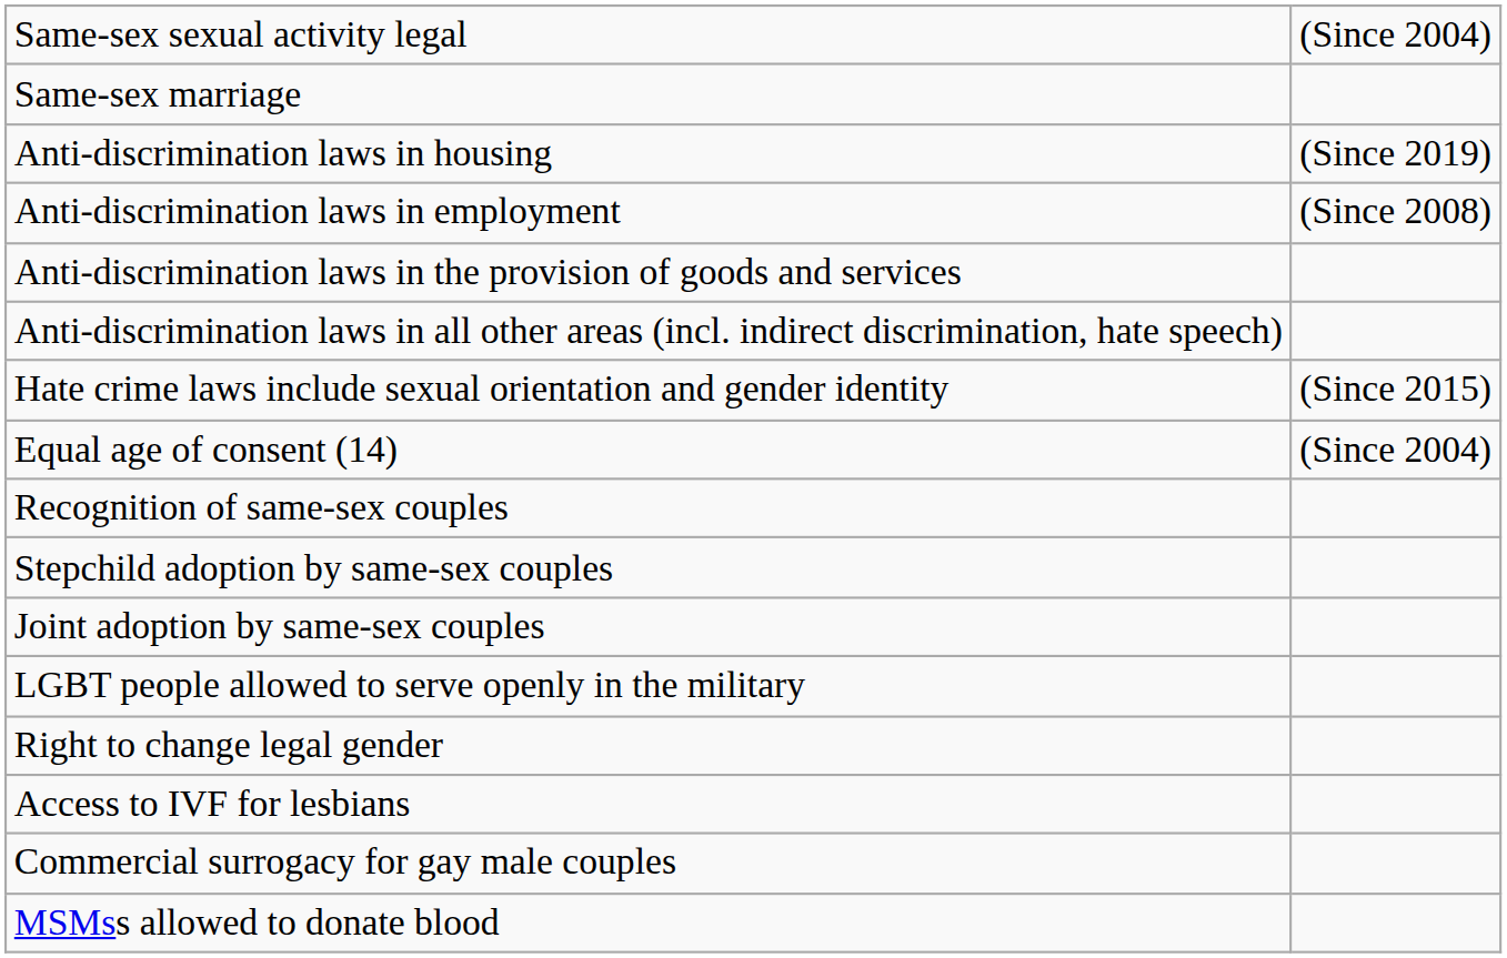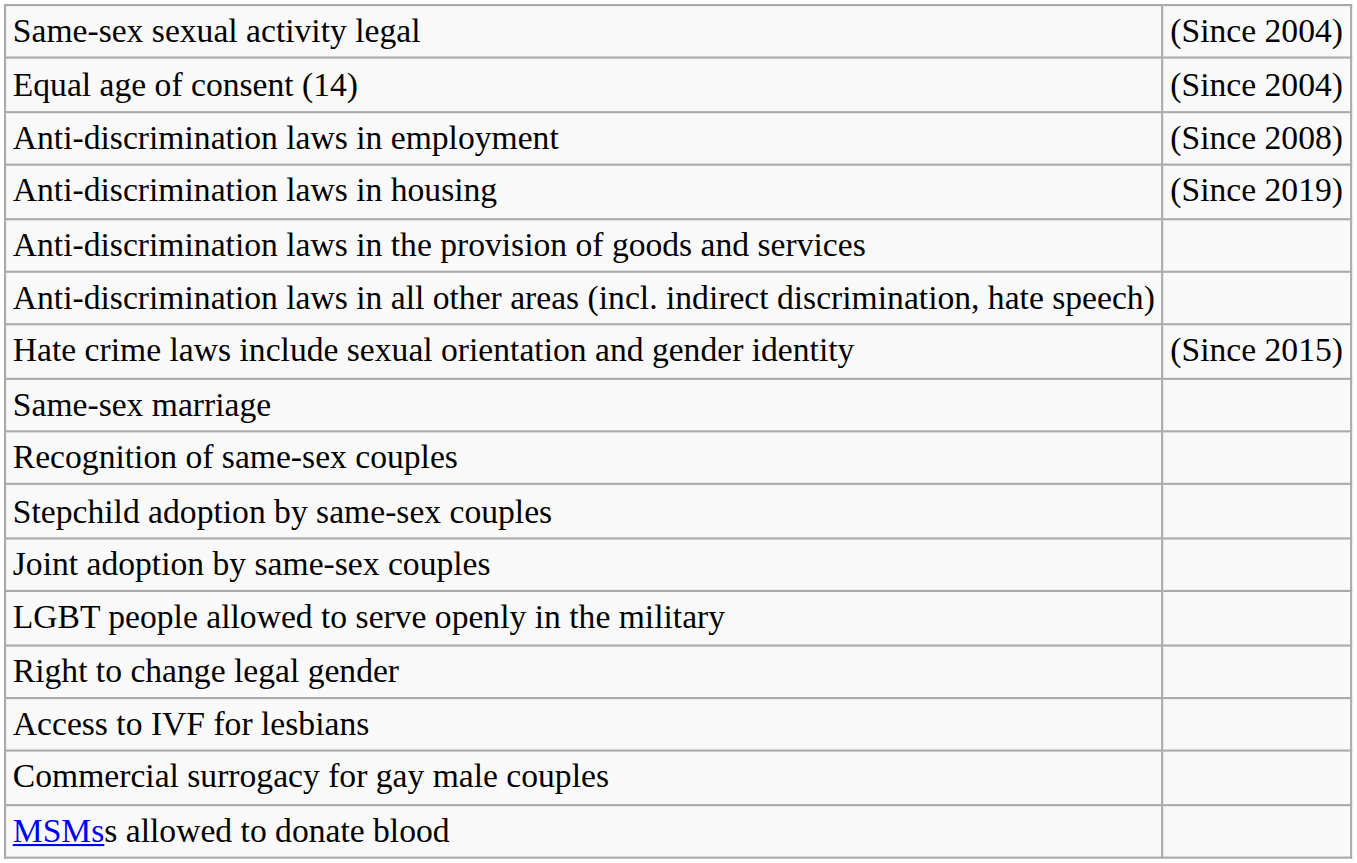 <table class="wikitable">
 <tr>
 <td>Same-sex sexual activity legal</td>
 <td> (Since 2004)</td>
 </tr>
 <tr>
-<td>Same-sex marriage</td>
-<td></td>
+<td>Equal age of consent (14)</td>
+<td> (Since 2004)</td>
+</tr>
+<tr>
+<td>Anti-discrimination laws in employment</td>
+<td> (Since 2008)</td>
 </tr>
 <tr>
 <td>Anti-discrimination laws in housing</td>
 <td> (Since 2019)</td>
-</tr>
-<tr>
-<td>Anti-discrimination laws in employment</td>
-<td> (Since 2008)</td>
 </tr>
 <tr>
 <td>Anti-discrimination laws in the provision of goods and services</td>
 <td></td>
 </tr>
 <tr>
 <td>Anti-discrimination laws in all other areas (incl. indirect discrimination, hate speech)</td>
 <td></td>
 </tr>
 <tr>
 <td>Hate crime laws include sexual orientation and gender identity</td>
 <td> (Since 2015)</td>
 </tr>
 <tr>
-<td>Equal age of consent (14)</td>
-<td> (Since 2004)</td>
+<td>Same-sex marriage</td>
+<td></td>
 </tr>
 <tr>
 <td>Recognition of same-sex couples</td>
 <td></td>
 </tr>
 <tr>
 <td>Stepchild adoption by same-sex couples</td>
 <td></td>
 </tr>
 <tr>
 <td>Joint adoption by same-sex couples</td>
 <td></td>
 </tr>
 <tr>
 <td>LGBT people allowed to serve openly in the military</td>
 <td></td>
 </tr>
 <tr>
 <td>Right to change legal gender</td>
 <td></td>
 </tr>
 <tr>
 <td>Access to IVF for lesbians</td>
 <td></td>
 </tr>
 <tr>
 <td>Commercial surrogacy for gay male couples</td>
 <td></td>
 </tr>
 <tr>
 <td><a href='#'>MSMs</a>s allowed to donate blood</td>
 <td></td>
 </tr>
 </table>
